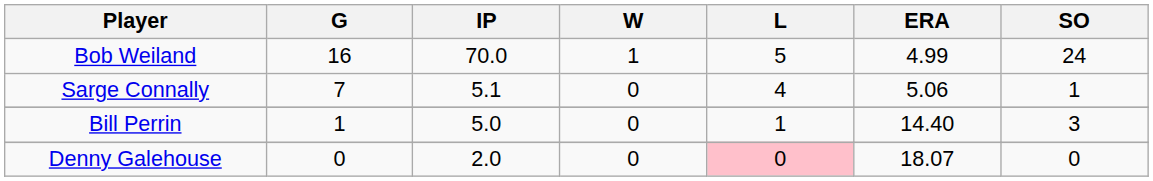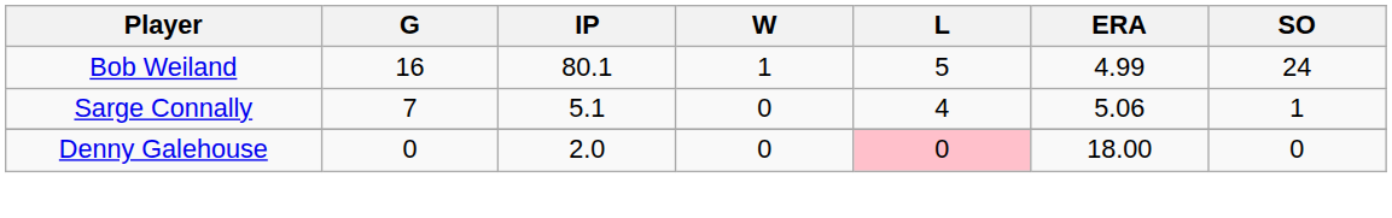 <table class="wikitable sortable">
 <tr>
 <th bgcolor="#DDDDFF" width="16%">Player</th>
 <th bgcolor="#DDDDFF" width="9%">G</th>
 <th bgcolor="#DDDDFF" width="9%">IP</th>
 <th bgcolor="#DDDDFF" width="9%">W</th>
 <th bgcolor="#DDDDFF" width="9%">L</th>
 <th bgcolor="#DDDDFF" width="9%">ERA</th>
 <th bgcolor="#DDDDFF" width="9%">SO</th>
 </tr>
 <tr align="center">
 <td><a href='#'>Bob Weiland</a></td>
 <td>16</td>
-<td>70.0</td>
+<td>80.1</td>
 <td>1</td>
 <td>5</td>
 <td>4.99</td>
 <td>24</td>
 </tr>
 <tr align="center">
 <td><a href='#'>Sarge Connally</a></td>
 <td>7</td>
 <td>5.1</td>
 <td>0</td>
 <td>4</td>
 <td>5.06</td>
 <td>1</td>
 </tr>
 <tr>
 </tr>
-<tr align="center">
-<td><a href='#'>Bill Perrin</a></td>
-<td>1</td>
-<td>5.0</td>
-<td>0</td>
-<td>1</td>
-<td>14.40</td>
-<td>3</td>
-</tr>
 <tr>
 </tr>
 <tr align="center">
 <td><a href='#'>Denny Galehouse</a></td>
 <td>0</td>
 <td>2.0</td>
 <td>0</td>
 <td style="background: pink;">0</td>
-<td>18.07</td>
+<td>18.00</td>
 <td>0</td>
 </tr>
 </table>
